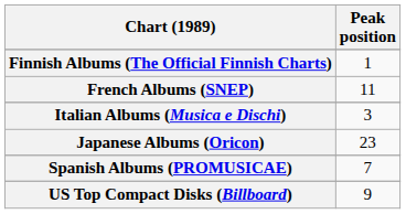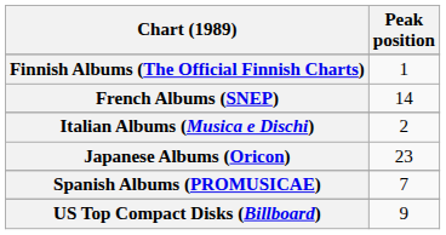 <table class="wikitable sortable plainrowheaders">
 <tr>
 <th>Chart (1989)</th>
 <th>Peak<br>position</th>
 </tr>
 <tr>
 </tr>
 <tr>
 </tr>
 <tr>
 </tr>
 <tr>
 </tr>
 <tr>
 <th scope="row">Finnish Albums (<a href='#'>The Official Finnish Charts</a>)</th>
 <td align="center">1</td>
 </tr>
 <tr>
 <th scope="row">French Albums (<a href='#'>SNEP</a>)</th>
-<td align="center">11</td>
+<td align="center">14</td>
 </tr>
 <tr>
 </tr>
 <tr>
 <th scope="row">Italian Albums (<em><a href='#'>Musica e Dischi</a></em>)</th>
-<td align="center">3</td>
+<td align="center">2</td>
 </tr>
 <tr>
 <th scope="row">Japanese Albums (<a href='#'>Oricon</a>)</th>
 <td align="center">23</td>
 </tr>
 <tr>
 </tr>
 <tr>
 </tr>
 <tr>
 <th scope="row">Spanish Albums (<a href='#'>PROMUSICAE</a>)</th>
 <td align="center">7</td>
 </tr>
 <tr>
 </tr>
 <tr>
 </tr>
 <tr>
 </tr>
 <tr>
 </tr>
 <tr>
 <th scope="row">US Top Compact Disks (<em><a href='#'>Billboard</a></em>)</th>
 <td align="center">9</td>
 </tr>
 </table>
